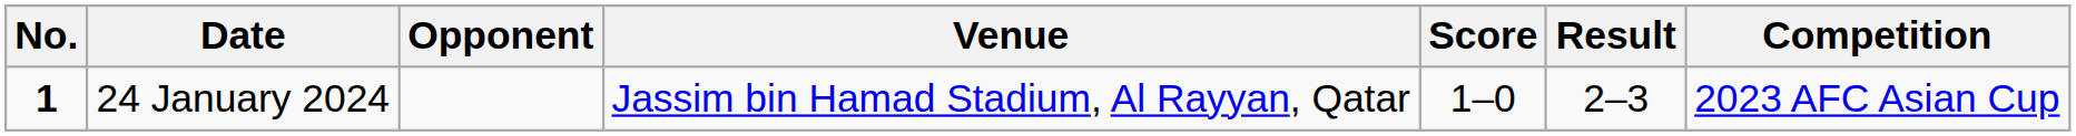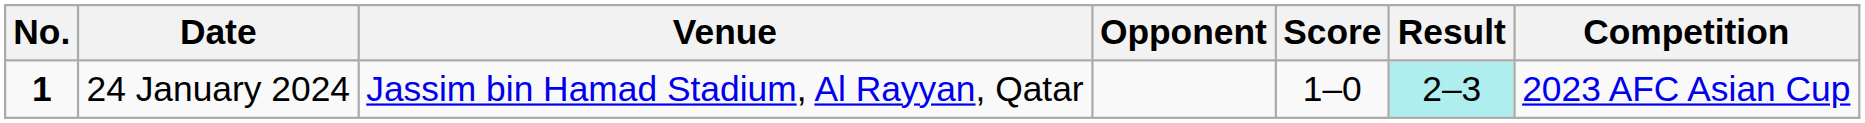 <table class="wikitable sortable">
 <tr>
 <th scope="col">No.</th>
 <th scope="col">Date</th>
+<th scope="col">Venue</th>
 <th scope="col">Opponent</th>
-<th scope="col">Venue</th>
 <th scope="col">Score</th>
 <th scope="col">Result</th>
 <th scope="col">Competition</th>
 </tr>
 <tr>
 <td style="text-align:center"><strong>1</strong></td>
 <td>24 January 2024</td>
+<td><a href='#'>Jassim bin Hamad Stadium</a>, <a href='#'>Al Rayyan</a>, Qatar</td>
 <td></td>
-<td><a href='#'>Jassim bin Hamad Stadium</a>, <a href='#'>Al Rayyan</a>, Qatar</td>
 <td style="text-align:center">1–0</td>
-<td style="text-align:center">2–3</td>
+<td style="background: paleturquoise; text-align:center">2–3</td>
 <td><a href='#'>2023 AFC Asian Cup</a></td>
 </tr>
 </table>
